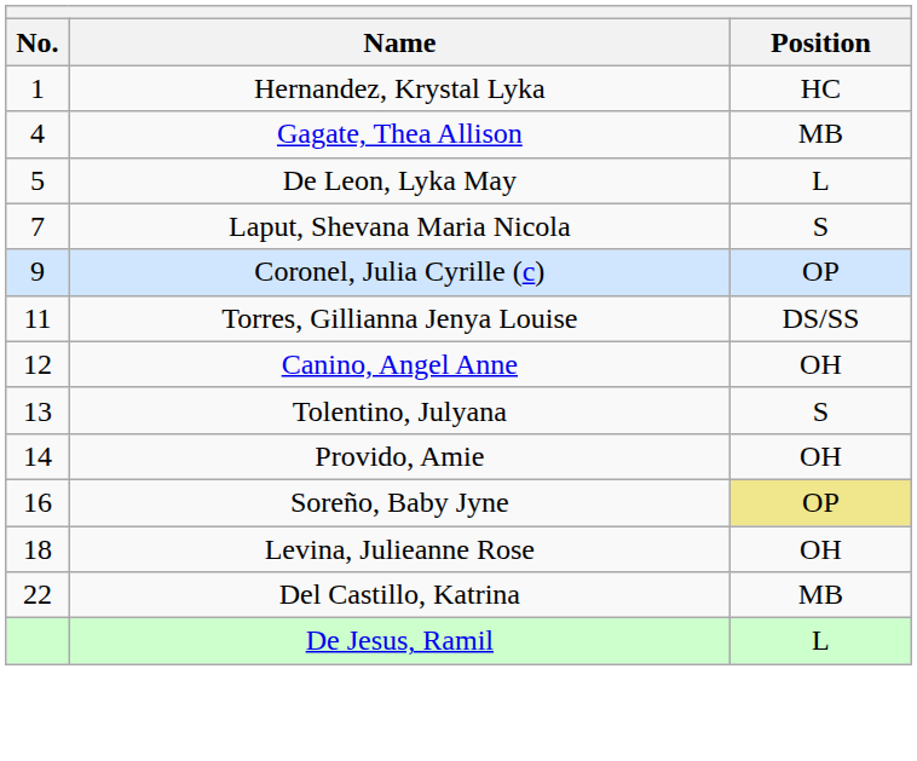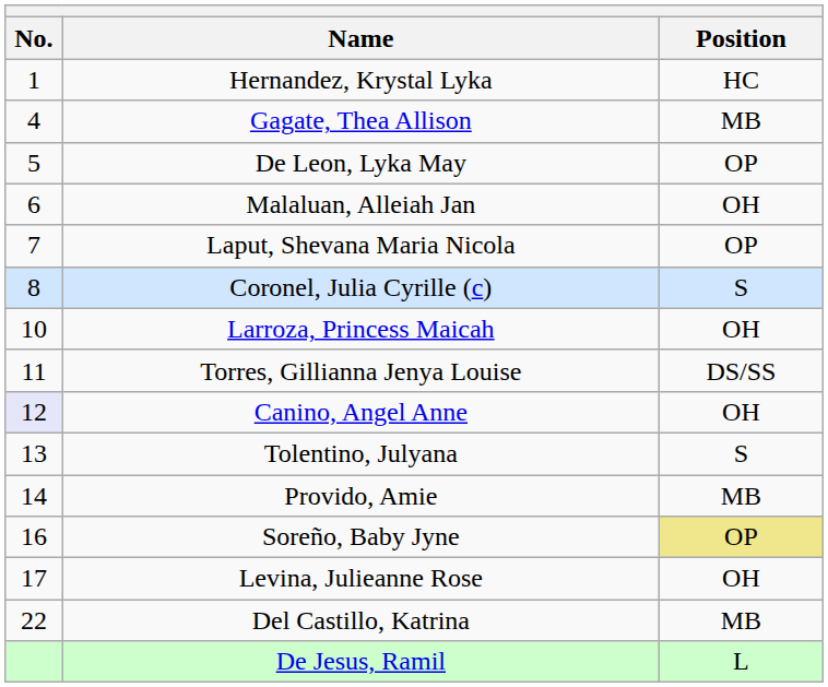 <table class="wikitable mw-collapsible mw-collapsed" style="text-align:center; width:500px; border:none">
 <tr>
 <th style="text-align:center" colspan="3"></th>
 </tr>
 <tr>
 <th style="width:7%">No.</th>
 <th>Name</th>
 <th style="width:20%">Position</th>
 </tr>
 <tr>
 <td>1</td>
 <td>Hernandez, Krystal Lyka</td>
 <td>HC</td>
 </tr>
 <tr>
 <td>4</td>
 <td><a href='#'>Gagate, Thea Allison</a></td>
 <td>MB</td>
 </tr>
 <tr>
 <td>5</td>
 <td>De Leon, Lyka May</td>
-<td>L</td>
+<td>OP</td>
+</tr>
+<tr>
+<td>6</td>
+<td>Malaluan, Alleiah Jan</td>
+<td>OH</td>
 </tr>
 <tr>
 <td>7</td>
 <td>Laput, Shevana Maria Nicola</td>
+<td>OP</td>
+</tr>
+<tr bgcolor=#D0E6FF>
+<td>8</td>
+<td>Coronel, Julia Cyrille (<a href='#'>c</a>)</td>
 <td>S</td>
 </tr>
-<tr bgcolor=#D0E6FF>
-<td>9</td>
-<td>Coronel, Julia Cyrille (<a href='#'>c</a>)</td>
-<td>OP</td>
+<tr>
+<td>10</td>
+<td><a href='#'>Larroza, Princess Maicah</a></td>
+<td>OH</td>
 </tr>
 <tr>
 <td>11</td>
 <td>Torres, Gillianna Jenya Louise</td>
 <td>DS/SS</td>
 </tr>
 <tr>
-<td>12</td>
+<td style="background: lavender;">12</td>
 <td><a href='#'>Canino, Angel Anne</a></td>
 <td>OH</td>
 </tr>
 <tr>
 <td>13</td>
 <td>Tolentino, Julyana</td>
 <td>S</td>
 </tr>
 <tr>
 <td>14</td>
 <td>Provido, Amie</td>
-<td>OH</td>
+<td>MB</td>
 </tr>
 <tr>
 <td>16</td>
 <td>Soreño, Baby Jyne</td>
 <td style="background: khaki;">OP</td>
 </tr>
 <tr>
-<td>18</td>
+<td>17</td>
 <td>Levina, Julieanne Rose</td>
 <td>OH</td>
 </tr>
 <tr>
 <td>22</td>
 <td>Del Castillo, Katrina</td>
 <td>MB</td>
 </tr>
 <tr bgcolor=#CCFFCC>
 <td></td>
 <td><a href='#'>De Jesus, Ramil</a></td>
 <td>L</td>
 </tr>
 </table>
